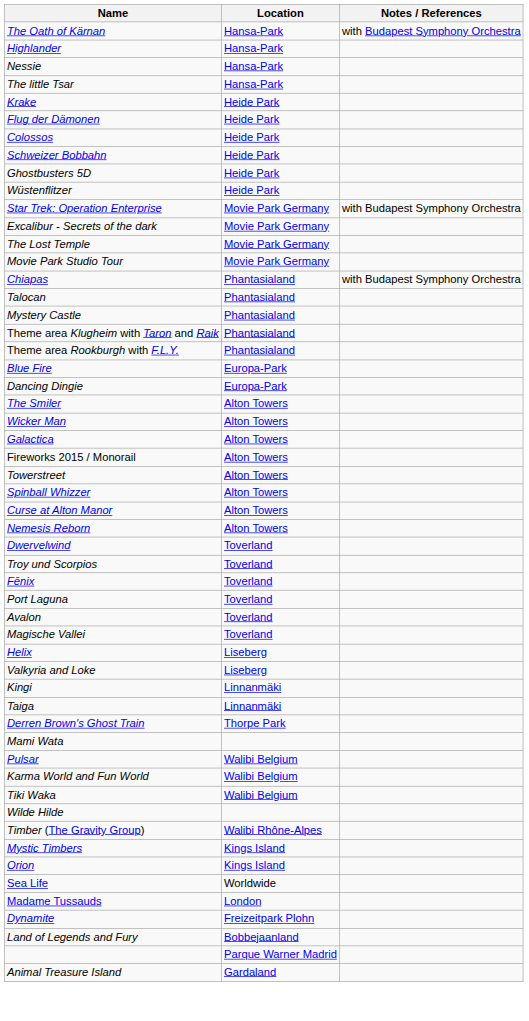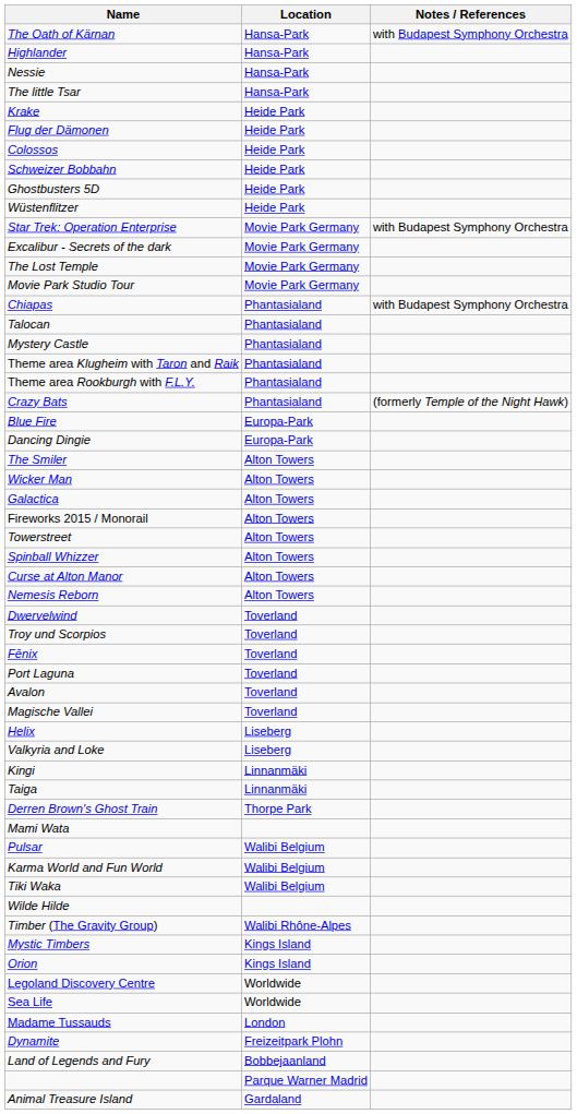 <table class="wikitable sortable">
 <tr>
 <th>Name</th>
 <th>Location</th>
 <th>Notes / References</th>
 </tr>
 <tr>
 <td><em><a href='#'>The Oath of Kärnan</a></em></td>
 <td><a href='#'>Hansa-Park</a></td>
 <td>with <a href='#'>Budapest Symphony Orchestra</a></td>
 </tr>
 <tr>
 <td><em><a href='#'>Highlander</a></em></td>
 <td><a href='#'>Hansa-Park</a></td>
 <td></td>
 </tr>
 <tr>
 <td><em>Nessie</em></td>
 <td><a href='#'>Hansa-Park</a></td>
 <td></td>
 </tr>
 <tr>
 <td><em>The little Tsar</em></td>
 <td><a href='#'>Hansa-Park</a></td>
 <td></td>
 </tr>
 <tr>
 <td><em><a href='#'>Krake</a></em></td>
 <td><a href='#'>Heide Park</a></td>
 <td></td>
 </tr>
 <tr>
 <td><em><a href='#'>Flug der Dämonen</a></em></td>
 <td><a href='#'>Heide Park</a></td>
 <td></td>
 </tr>
 <tr>
 <td><em><a href='#'>Colossos</a></em></td>
 <td><a href='#'>Heide Park</a></td>
 <td></td>
 </tr>
 <tr>
 <td><em><a href='#'>Schweizer Bobbahn</a></em></td>
 <td><a href='#'>Heide Park</a></td>
 <td></td>
 </tr>
 <tr>
 <td><em>Ghostbusters 5D</em></td>
 <td><a href='#'>Heide Park</a></td>
 <td></td>
 </tr>
 <tr>
 <td><em>Wüstenflitzer</em></td>
 <td><a href='#'>Heide Park</a></td>
 <td></td>
 </tr>
 <tr>
 <td><em><a href='#'>Star Trek: Operation Enterprise</a></em></td>
 <td><a href='#'>Movie Park Germany</a></td>
 <td>with Budapest Symphony Orchestra</td>
 </tr>
 <tr>
 <td><em>Excalibur - Secrets of the dark</em></td>
 <td><a href='#'>Movie Park Germany</a></td>
 <td></td>
 </tr>
 <tr>
 <td><em>The Lost Temple</em></td>
 <td><a href='#'>Movie Park Germany</a></td>
 <td></td>
 </tr>
 <tr>
 <td><em>Movie Park Studio Tour</em></td>
 <td><a href='#'>Movie Park Germany</a></td>
 <td></td>
 </tr>
 <tr>
 <td><em><a href='#'>Chiapas</a></em></td>
 <td><a href='#'>Phantasialand</a></td>
 <td>with Budapest Symphony Orchestra</td>
 </tr>
 <tr>
 <td><em>Talocan</em></td>
 <td><a href='#'>Phantasialand</a></td>
 <td></td>
 </tr>
 <tr>
 <td><em>Mystery Castle</em></td>
 <td><a href='#'>Phantasialand</a></td>
 <td></td>
 </tr>
 <tr>
 <td>Theme area <em>Klugheim</em> with <em><a href='#'>Taron</a></em> and <em><a href='#'>Raik</a></em></td>
 <td><a href='#'>Phantasialand</a></td>
 <td></td>
 </tr>
 <tr>
 <td>Theme area <em>Rookburgh</em> with <em><a href='#'>F.L.Y.</a></em></td>
 <td><a href='#'>Phantasialand</a></td>
 <td></td>
+</tr>
+<tr>
+<td><em><a href='#'>Crazy Bats</a></em></td>
+<td><a href='#'>Phantasialand</a></td>
+<td>(formerly <em>Temple of the Night Hawk</em>)</td>
 </tr>
 <tr>
 <td><em><a href='#'>Blue Fire</a></em></td>
 <td><a href='#'>Europa-Park</a></td>
 <td></td>
 </tr>
 <tr>
 <td><em>Dancing Dingie</em></td>
 <td><a href='#'>Europa-Park</a></td>
 <td></td>
 </tr>
 <tr>
 <td><em><a href='#'>The Smiler</a></em></td>
 <td><a href='#'>Alton Towers</a></td>
 <td></td>
 </tr>
 <tr>
 <td><em><a href='#'>Wicker Man</a></em></td>
 <td><a href='#'>Alton Towers</a></td>
 <td></td>
 </tr>
 <tr>
 <td><em><a href='#'>Galactica</a></em></td>
 <td><a href='#'>Alton Towers</a></td>
 <td></td>
 </tr>
 <tr>
 <td>Fireworks 2015 / Monorail</td>
 <td><a href='#'>Alton Towers</a></td>
 <td></td>
 </tr>
 <tr>
 <td><em>Towerstreet</em></td>
 <td><a href='#'>Alton Towers</a></td>
 <td></td>
 </tr>
 <tr>
 <td><em><a href='#'>Spinball Whizzer</a></em></td>
 <td><a href='#'>Alton Towers</a></td>
 <td></td>
 </tr>
 <tr>
 <td><em><a href='#'>Curse at Alton Manor</a></em></td>
 <td><a href='#'>Alton Towers</a></td>
 <td></td>
 </tr>
 <tr>
 <td><em><a href='#'>Nemesis Reborn</a></em></td>
 <td><a href='#'>Alton Towers</a></td>
 <td></td>
 </tr>
 <tr>
 <td><em><a href='#'>Dwervelwind</a></em></td>
 <td><a href='#'>Toverland</a></td>
 <td></td>
 </tr>
 <tr>
 <td><em>Troy und Scorpios</em></td>
 <td><a href='#'>Toverland</a></td>
 <td></td>
 </tr>
 <tr>
 <td><em><a href='#'>Fēnix</a></em></td>
 <td><a href='#'>Toverland</a></td>
 <td></td>
 </tr>
 <tr>
 <td><em>Port Laguna</em></td>
 <td><a href='#'>Toverland</a></td>
 <td></td>
 </tr>
 <tr>
 <td><em>Avalon</em></td>
 <td><a href='#'>Toverland</a></td>
 <td></td>
 </tr>
 <tr>
 <td><em>Magische Vallei</em></td>
 <td><a href='#'>Toverland</a></td>
 <td></td>
 </tr>
 <tr>
 <td><em><a href='#'>Helix</a></em></td>
 <td><a href='#'>Liseberg</a></td>
 <td></td>
 </tr>
 <tr>
 <td><em>Valkyria and Loke</em></td>
 <td><a href='#'>Liseberg</a></td>
 <td></td>
 </tr>
 <tr>
 <td><em>Kingi</em></td>
 <td><a href='#'>Linnanmäki</a></td>
 <td></td>
 </tr>
 <tr>
 <td><em>Taiga</em></td>
 <td><a href='#'>Linnanmäki</a></td>
 <td></td>
 </tr>
 <tr>
 <td><em><a href='#'>Derren Brown's Ghost Train</a></em></td>
 <td><a href='#'>Thorpe Park</a></td>
 <td></td>
 </tr>
 <tr>
 <td><em>Mami Wata</em></td>
 <td></td>
 <td></td>
 </tr>
 <tr>
 <td><em><a href='#'>Pulsar</a></em></td>
 <td><a href='#'>Walibi Belgium</a></td>
 <td></td>
 </tr>
 <tr>
 <td><em>Karma World and Fun World</em></td>
 <td><a href='#'>Walibi Belgium</a></td>
 <td></td>
 </tr>
 <tr>
 <td><em>Tiki Waka</em></td>
 <td><a href='#'>Walibi Belgium</a></td>
 <td></td>
 </tr>
 <tr>
 <td><em>Wilde Hilde</em></td>
 <td></td>
 <td></td>
 </tr>
 <tr>
 <td><em>Timber</em> (<a href='#'>The Gravity Group</a>)</td>
 <td><a href='#'>Walibi Rhône-Alpes</a></td>
 <td></td>
 </tr>
 <tr>
 <td><em><a href='#'>Mystic Timbers</a></em></td>
 <td><a href='#'>Kings Island</a></td>
 <td></td>
 </tr>
 <tr>
 <td><em><a href='#'>Orion</a></em></td>
 <td><a href='#'>Kings Island</a></td>
 <td></td>
 </tr>
 <tr>
+<td><a href='#'>Legoland Discovery Centre</a></td>
+<td>Worldwide</td>
+<td></td>
+</tr>
+<tr>
 <td><a href='#'>Sea Life</a></td>
 <td>Worldwide</td>
 <td></td>
 </tr>
 <tr>
 <td><a href='#'>Madame Tussauds</a></td>
 <td><a href='#'>London</a></td>
 <td></td>
 </tr>
 <tr>
 <td><em><a href='#'>Dynamite</a></em></td>
 <td><a href='#'>Freizeitpark Plohn</a></td>
 <td></td>
 </tr>
 <tr>
 <td><em>Land of Legends and Fury</em></td>
 <td><a href='#'>Bobbejaanland</a></td>
 <td></td>
 </tr>
 <tr>
 <td><em></em></td>
 <td><a href='#'>Parque Warner Madrid</a></td>
 <td></td>
 </tr>
 <tr>
 <td><em>Animal Treasure Island</em></td>
 <td><a href='#'>Gardaland</a></td>
 <td></td>
 </tr>
 </table>
